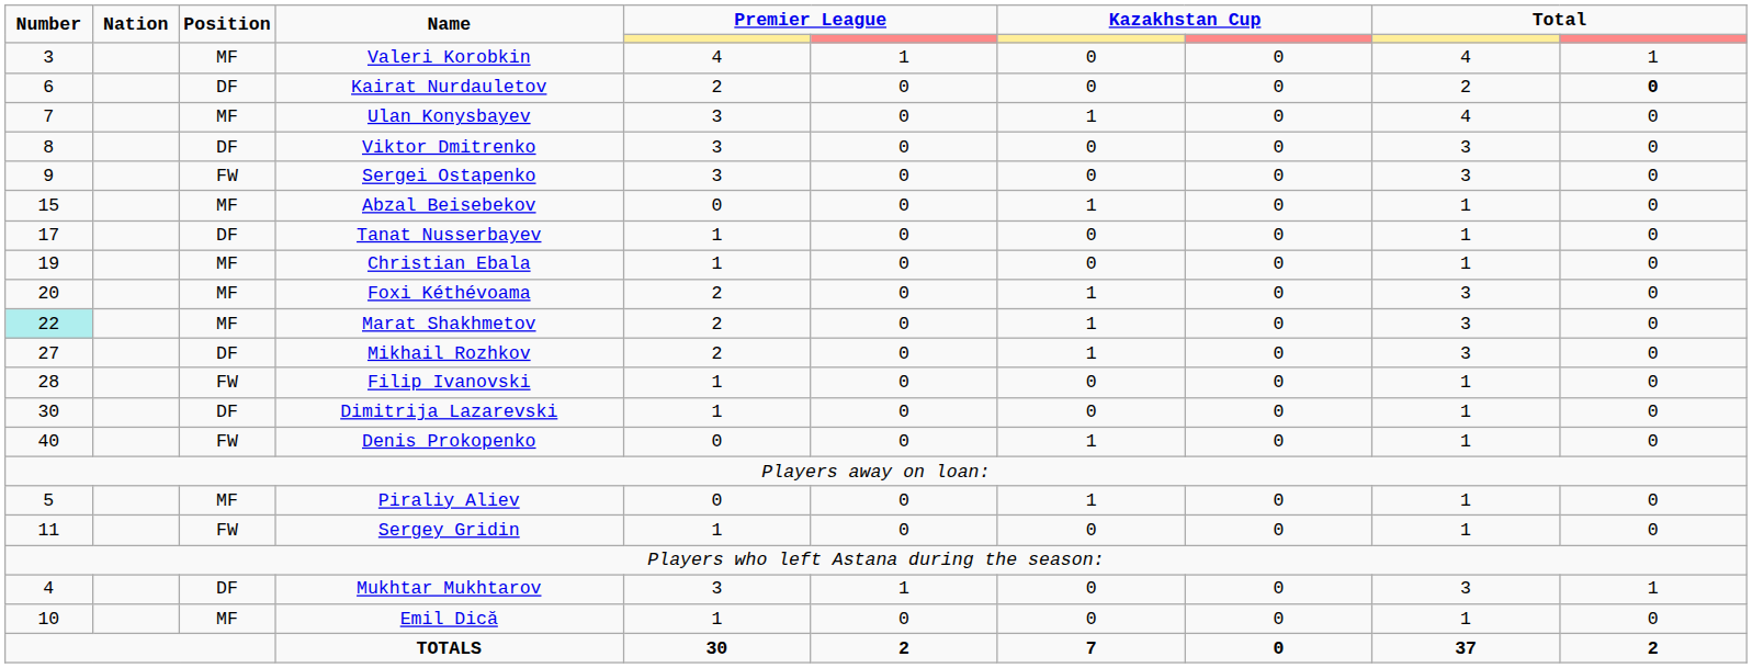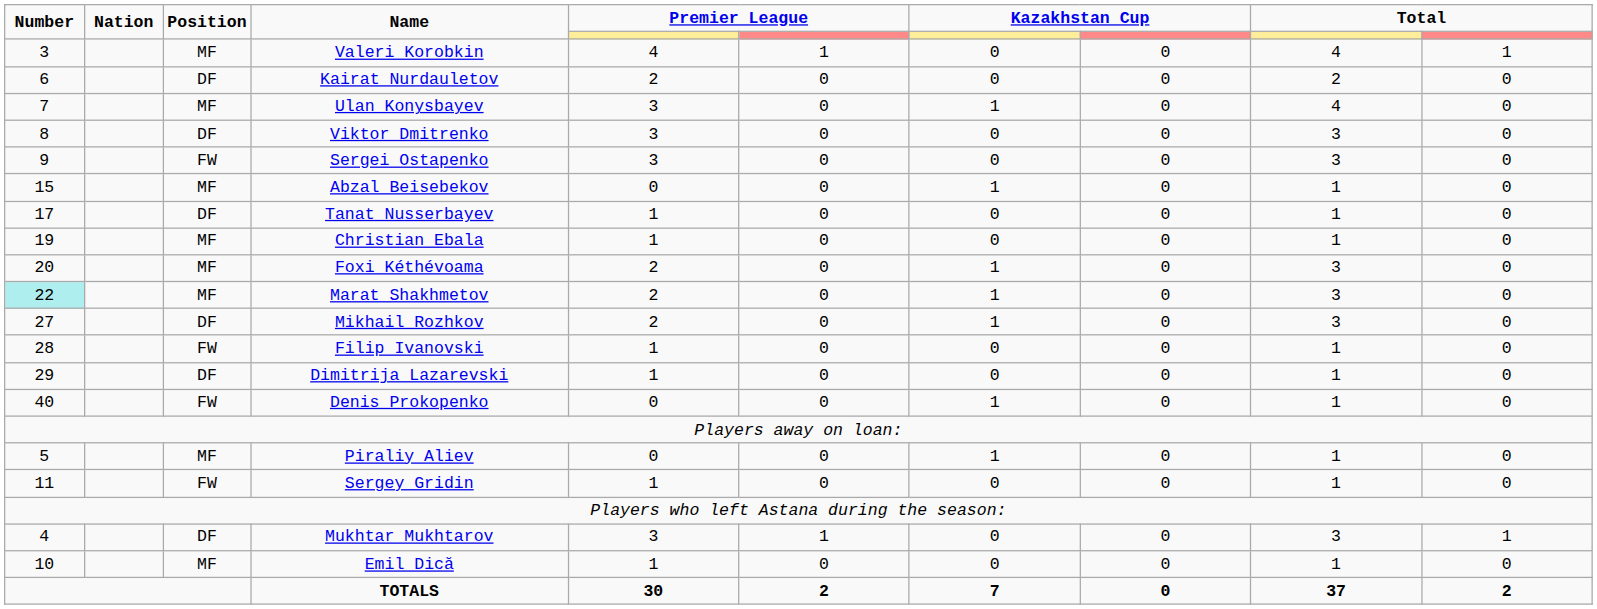 <table class="wikitable" style="text-align:center;">
 <tr>
 <td rowspan="2"  style="width:5%; text-align:center;"><strong>Number</strong></td>
 <td rowspan="2"  style="width:5%; text-align:center;"><strong>Nation</strong></td>
 <td rowspan="2"  style="width:5%; text-align:center;"><strong>Position</strong></td>
 <td rowspan="2"  style="width:20%; text-align:center;"><strong>Name</strong></td>
 <td colspan="2" style="text-align:center;"><strong><a href='#'>Premier League</a></strong></td>
 <td colspan="2" style="text-align:center;"><strong><a href='#'>Kazakhstan Cup</a></strong></td>
 <td colspan="2" style="text-align:center;"><strong>Total</strong></td>
 </tr>
 <tr>
 <th style="width:60px; background:#fe9;"></th>
 <th style="width:60px; background:#ff8888;"></th>
 <th style="width:60px; background:#fe9;"></th>
 <th style="width:60px; background:#ff8888;"></th>
 <th style="width:60px; background:#fe9;"></th>
 <th style="width:60px; background:#ff8888;"></th>
 </tr>
 <tr>
 <td>3</td>
 <td></td>
 <td>MF</td>
 <td><a href='#'>Valeri Korobkin</a></td>
 <td>4</td>
 <td>1</td>
 <td>0</td>
 <td>0</td>
 <td>4</td>
 <td>1</td>
 </tr>
 <tr>
 <td>6</td>
 <td></td>
 <td>DF</td>
 <td><a href='#'>Kairat Nurdauletov</a></td>
 <td>2</td>
 <td>0</td>
 <td>0</td>
 <td>0</td>
 <td>2</td>
-<td><strong>0</strong></td>
+<td>0</td>
 </tr>
 <tr>
 <td>7</td>
 <td></td>
 <td>MF</td>
 <td><a href='#'>Ulan Konysbayev</a></td>
 <td>3</td>
 <td>0</td>
 <td>1</td>
 <td>0</td>
 <td>4</td>
 <td>0</td>
 </tr>
 <tr>
 <td>8</td>
 <td></td>
 <td>DF</td>
 <td><a href='#'>Viktor Dmitrenko</a></td>
 <td>3</td>
 <td>0</td>
 <td>0</td>
 <td>0</td>
 <td>3</td>
 <td>0</td>
 </tr>
 <tr>
 <td>9</td>
 <td></td>
 <td>FW</td>
 <td><a href='#'>Sergei Ostapenko</a></td>
 <td>3</td>
 <td>0</td>
 <td>0</td>
 <td>0</td>
 <td>3</td>
 <td>0</td>
 </tr>
 <tr>
 <td>15</td>
 <td></td>
 <td>MF</td>
 <td><a href='#'>Abzal Beisebekov</a></td>
 <td>0</td>
 <td>0</td>
 <td>1</td>
 <td>0</td>
 <td>1</td>
 <td>0</td>
 </tr>
 <tr>
 <td>17</td>
 <td></td>
 <td>DF</td>
 <td><a href='#'>Tanat Nusserbayev</a></td>
 <td>1</td>
 <td>0</td>
 <td>0</td>
 <td>0</td>
 <td>1</td>
 <td>0</td>
 </tr>
 <tr>
 <td>19</td>
 <td></td>
 <td>MF</td>
 <td><a href='#'>Christian Ebala</a></td>
 <td>1</td>
 <td>0</td>
 <td>0</td>
 <td>0</td>
 <td>1</td>
 <td>0</td>
 </tr>
 <tr>
 <td>20</td>
 <td></td>
 <td>MF</td>
 <td><a href='#'>Foxi Kéthévoama</a></td>
 <td>2</td>
 <td>0</td>
 <td>1</td>
 <td>0</td>
 <td>3</td>
 <td>0</td>
 </tr>
 <tr>
 <td style="background: paleturquoise;">22</td>
 <td></td>
 <td>MF</td>
 <td><a href='#'>Marat Shakhmetov</a></td>
 <td>2</td>
 <td>0</td>
 <td>1</td>
 <td>0</td>
 <td>3</td>
 <td>0</td>
 </tr>
 <tr>
 <td>27</td>
 <td></td>
 <td>DF</td>
 <td><a href='#'>Mikhail Rozhkov</a></td>
 <td>2</td>
 <td>0</td>
 <td>1</td>
 <td>0</td>
 <td>3</td>
 <td>0</td>
 </tr>
 <tr>
 <td>28</td>
 <td></td>
 <td>FW</td>
 <td><a href='#'>Filip Ivanovski</a></td>
 <td>1</td>
 <td>0</td>
 <td>0</td>
 <td>0</td>
 <td>1</td>
 <td>0</td>
 </tr>
 <tr>
-<td>30</td>
+<td>29</td>
 <td></td>
 <td>DF</td>
 <td><a href='#'>Dimitrija Lazarevski</a></td>
 <td>1</td>
 <td>0</td>
 <td>0</td>
 <td>0</td>
 <td>1</td>
 <td>0</td>
 </tr>
 <tr>
 <td>40</td>
 <td></td>
 <td>FW</td>
 <td><a href='#'>Denis Prokopenko</a></td>
 <td>0</td>
 <td>0</td>
 <td>1</td>
 <td>0</td>
 <td>1</td>
 <td>0</td>
 </tr>
 <tr>
 <td colspan="14"><em>Players away on loan:</em></td>
 </tr>
 <tr>
 <td>5</td>
 <td></td>
 <td>MF</td>
 <td><a href='#'>Piraliy Aliev</a></td>
 <td>0</td>
 <td>0</td>
 <td>1</td>
 <td>0</td>
 <td>1</td>
 <td>0</td>
 </tr>
 <tr>
 <td>11</td>
 <td></td>
 <td>FW</td>
 <td><a href='#'>Sergey Gridin</a></td>
 <td>1</td>
 <td>0</td>
 <td>0</td>
 <td>0</td>
 <td>1</td>
 <td>0</td>
 </tr>
 <tr>
 <td colspan="14"><em>Players who left Astana during the season:</em></td>
 </tr>
 <tr>
 <td>4</td>
 <td></td>
 <td>DF</td>
 <td><a href='#'>Mukhtar Mukhtarov</a></td>
 <td>3</td>
 <td>1</td>
 <td>0</td>
 <td>0</td>
 <td>3</td>
 <td>1</td>
 </tr>
 <tr>
 <td>10</td>
 <td></td>
 <td>MF</td>
 <td><a href='#'>Emil Dică</a></td>
 <td>1</td>
 <td>0</td>
 <td>0</td>
 <td>0</td>
 <td>1</td>
 <td>0</td>
 </tr>
 <tr>
 <td colspan="3"></td>
 <td><strong>TOTALS</strong></td>
 <td><strong>30</strong></td>
 <td><strong>2</strong></td>
 <td><strong>7</strong></td>
 <td><strong>0</strong></td>
 <td><strong>37</strong></td>
 <td><strong>2</strong></td>
 </tr>
 </table>
